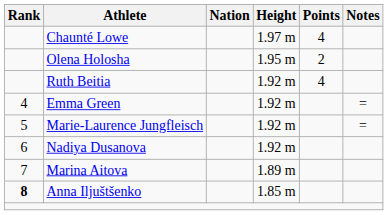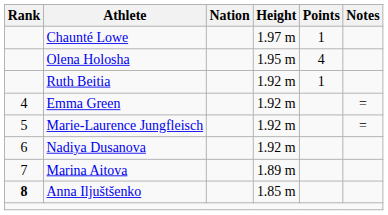 <table class="wikitable mw-datatable sortable" style="text-align:center;">
 <tr>
 <th>Rank</th>
 <th>Athlete</th>
 <th>Nation</th>
 <th>Height</th>
 <th>Points</th>
 <th>Notes</th>
 </tr>
 <tr>
 <td></td>
 <td align=left><a href='#'>Chaunté Lowe</a></td>
 <td align=left></td>
 <td>1.97 m</td>
-<td>4</td>
+<td>1</td>
 <td></td>
 </tr>
 <tr>
 <td></td>
 <td align=left><a href='#'>Olena Holosha</a></td>
 <td align=left></td>
 <td>1.95 m</td>
-<td>2</td>
+<td>4</td>
 <td></td>
 </tr>
 <tr>
 <td></td>
 <td align=left><a href='#'>Ruth Beitia</a></td>
 <td align=left></td>
 <td>1.92 m</td>
-<td>4</td>
+<td>1</td>
 <td></td>
 </tr>
 <tr>
 <td>4</td>
 <td align=left><a href='#'>Emma Green</a></td>
 <td align=left></td>
 <td>1.92 m</td>
 <td></td>
 <td>=</td>
 </tr>
 <tr>
 <td>5</td>
 <td align=left><a href='#'>Marie-Laurence Jungfleisch</a></td>
 <td align=left></td>
 <td>1.92 m</td>
 <td></td>
 <td>=</td>
 </tr>
 <tr>
 <td>6</td>
 <td align=left><a href='#'>Nadiya Dusanova</a></td>
 <td align=left></td>
 <td>1.92 m</td>
 <td></td>
 <td></td>
 </tr>
 <tr>
 <td>7</td>
 <td align=left><a href='#'>Marina Aitova</a></td>
 <td align=left></td>
 <td>1.89 m</td>
 <td></td>
 <td></td>
 </tr>
 <tr>
 <td><strong>8</strong></td>
 <td align=left><a href='#'>Anna Iljuštšenko</a></td>
 <td align=left></td>
 <td>1.85 m</td>
 <td></td>
 <td></td>
 </tr>
 <tr class="sortbottom">
 <td colspan=6></td>
 </tr>
 </table>
